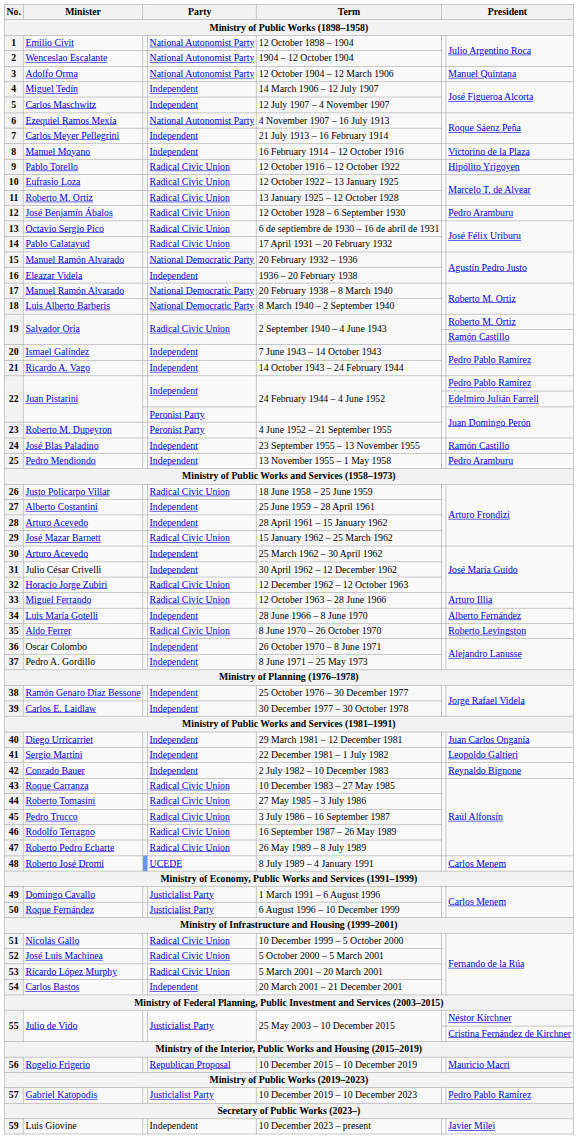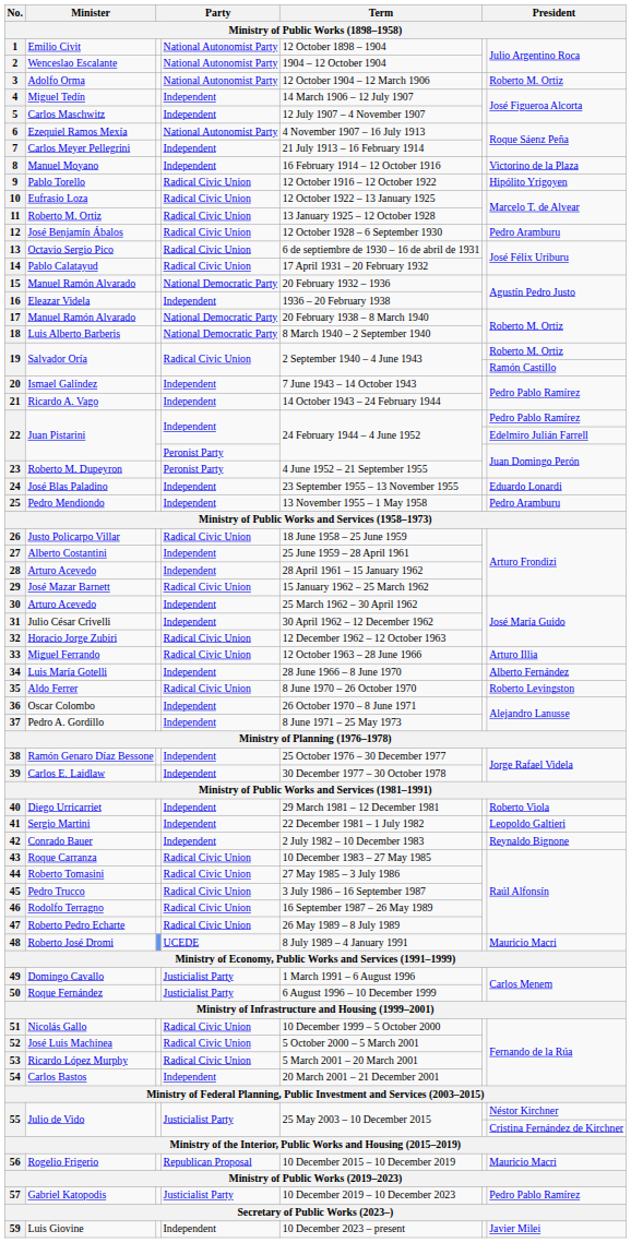 <table class="wikitable">
 <tr>
 <th>No.</th>
 <th>Minister</th>
 <th colspan="2">Party</th>
 <th>Term</th>
 <th colspan="2">President</th>
 </tr>
 <tr>
 <th colspan="7">Ministry of Public Works (1898–1958)</th>
 </tr>
 <tr>
 <th>1</th>
 <td><a href='#'>Emilio Civit</a></td>
 <td bgcolor=></td>
 <td><a href='#'>National Autonomist Party</a></td>
 <td>12 October 1898 – 1904</td>
 <td rowspan="2" bgcolor=></td>
 <td rowspan="2"><a href='#'>Julio Argentino Roca</a></td>
 </tr>
 <tr>
 <th>2</th>
 <td><a href='#'>Wenceslao Escalante</a></td>
 <td bgcolor=></td>
 <td><a href='#'>National Autonomist Party</a></td>
 <td>1904 – 12 October 1904</td>
 </tr>
 <tr>
 <th>3</th>
 <td><a href='#'>Adolfo Orma</a></td>
 <td bgcolor=></td>
 <td><a href='#'>National Autonomist Party</a></td>
 <td>12 October 1904 – 12 March 1906</td>
 <td bgcolor=></td>
-<td><a href='#'>Manuel Quintana</a></td>
+<td><a href='#'>Roberto M. Ortiz</a></td>
 </tr>
 <tr>
 <th>4</th>
 <td><a href='#'>Miguel Tedín</a></td>
 <td bgcolor=></td>
 <td><a href='#'>Independent</a></td>
 <td>14 March 1906 – 12 July 1907</td>
 <td rowspan="3" bgcolor=></td>
 <td rowspan="3"><a href='#'>José Figueroa Alcorta</a></td>
 </tr>
 <tr>
 <th>5</th>
 <td><a href='#'>Carlos Maschwitz</a></td>
 <td bgcolor=></td>
 <td><a href='#'>Independent</a></td>
 <td>12 July 1907 – 4 November 1907</td>
 </tr>
 <tr>
 <th rowspan="2">6</th>
 <td rowspan="2"><a href='#'>Ezequiel Ramos Mexía</a></td>
 <td rowspan="2" bgcolor=></td>
 <td rowspan="2"><a href='#'>National Autonomist Party</a></td>
 <td rowspan="2">4 November 1907 – 16 July 1913</td>
 </tr>
 <tr>
 <td rowspan="3" bgcolor=></td>
 <td rowspan="3"><a href='#'>Roque Sáenz Peña</a></td>
 </tr>
 <tr>
 <th>7</th>
 <td><a href='#'>Carlos Meyer Pellegrini</a></td>
 <td bgcolor=></td>
 <td><a href='#'>Independent</a></td>
 <td>21 July 1913 – 16 February 1914</td>
 </tr>
 <tr>
 <th rowspan="2">8</th>
 <td rowspan="2"><a href='#'>Manuel Moyano</a></td>
 <td rowspan="2" bgcolor=></td>
 <td rowspan="2"><a href='#'>Independent</a></td>
 <td rowspan="2">16 February 1914 – 12 October 1916</td>
 </tr>
 <tr>
 <td bgcolor=></td>
 <td><a href='#'>Victorino de la Plaza</a></td>
 </tr>
 <tr>
 <th>9</th>
 <td><a href='#'>Pablo Torello</a></td>
 <td bgcolor=></td>
 <td><a href='#'>Radical Civic Union</a></td>
 <td>12 October 1916 – 12 October 1922</td>
 <td bgcolor=></td>
 <td><a href='#'>Hipólito Yrigoyen</a></td>
 </tr>
 <tr>
 <th>10</th>
 <td><a href='#'>Eufrasio Loza</a></td>
 <td bgcolor=></td>
 <td><a href='#'>Radical Civic Union</a></td>
 <td>12 October 1922 – 13 January 1925</td>
 <td rowspan="2" bgcolor=></td>
 <td rowspan="2"><a href='#'>Marcelo T. de Alvear</a></td>
 </tr>
 <tr>
 <th>11</th>
 <td><a href='#'>Roberto M. Ortiz</a></td>
 <td bgcolor=></td>
 <td><a href='#'>Radical Civic Union</a></td>
 <td>13 January 1925 – 12 October 1928</td>
 </tr>
 <tr>
 <th>12</th>
 <td><a href='#'>José Benjamín Ábalos</a></td>
 <td bgcolor=></td>
 <td><a href='#'>Radical Civic Union</a></td>
 <td>12 October 1928 – 6 September 1930</td>
 <td bgcolor=></td>
 <td><a href='#'>Pedro Aramburu</a></td>
 </tr>
 <tr>
 <th>13</th>
 <td><a href='#'>Octavio Sergio Pico</a></td>
 <td bgcolor=></td>
 <td><a href='#'>Radical Civic Union</a></td>
 <td>6 de septiembre de 1930 – 16 de abril de 1931</td>
 <td rowspan="2" bgcolor=></td>
 <td rowspan="2"><a href='#'>José Félix Uriburu</a></td>
 </tr>
 <tr>
 <th>14</th>
 <td><a href='#'>Pablo Calatayud</a></td>
 <td bgcolor=></td>
 <td><a href='#'>Radical Civic Union</a></td>
 <td>17 April 1931 – 20 February 1932</td>
 </tr>
 <tr>
 <th>15</th>
 <td><a href='#'>Manuel Ramón Alvarado</a></td>
 <td bgcolor=></td>
 <td><a href='#'>National Democratic Party</a></td>
 <td>20 February 1932 – 1936</td>
 <td rowspan="2" bgcolor=></td>
 <td rowspan="2"><a href='#'>Agustín Pedro Justo</a></td>
 </tr>
 <tr>
 <th>16</th>
 <td><a href='#'>Eleazar Videla</a></td>
 <td bgcolor=></td>
 <td><a href='#'>Independent</a> </td>
 <td>1936 – 20 February 1938</td>
 </tr>
 <tr>
 <th>17</th>
 <td><a href='#'>Manuel Ramón Alvarado</a></td>
 <td bgcolor=></td>
 <td><a href='#'>National Democratic Party</a></td>
 <td>20 February 1938 – 8 March 1940</td>
 <td rowspan="2" bgcolor=></td>
 <td rowspan="2"><a href='#'>Roberto M. Ortiz</a></td>
 </tr>
 <tr>
 <th>18</th>
 <td><a href='#'>Luis Alberto Barberis</a></td>
 <td bgcolor=></td>
 <td><a href='#'>National Democratic Party</a></td>
 <td>8 March 1940 – 2 September 1940</td>
 </tr>
 <tr>
 <th rowspan="2">19</th>
 <td rowspan="2"><a href='#'>Salvador Oría</a></td>
 <td rowspan="2" bgcolor=></td>
 <td rowspan="2"><a href='#'>Radical Civic Union</a></td>
 <td rowspan="2">2 September 1940 – 4 June 1943</td>
 <td bgcolor=></td>
 <td><a href='#'>Roberto M. Ortiz</a></td>
 </tr>
 <tr>
 <td bgcolor=></td>
 <td><a href='#'>Ramón Castillo</a></td>
 </tr>
 <tr>
 <th>20</th>
 <td><a href='#'>Ismael Galíndez</a></td>
 <td bgcolor=></td>
 <td><a href='#'>Independent</a> </td>
 <td>7 June 1943 – 14 October 1943</td>
 <td rowspan="2" bgcolor=></td>
 <td rowspan="2"><a href='#'>Pedro Pablo Ramírez</a></td>
 </tr>
 <tr>
 <th>21</th>
 <td><a href='#'>Ricardo A. Vago</a></td>
 <td bgcolor=></td>
 <td><a href='#'>Independent</a> </td>
 <td>14 October 1943 – 24 February 1944</td>
 </tr>
 <tr>
 <th rowspan="3">22</th>
 <td rowspan="3"><a href='#'>Juan Pistarini</a></td>
 <td rowspan="2" bgcolor=></td>
 <td rowspan="2"><a href='#'>Independent</a> </td>
 <td rowspan="3">24 February 1944 – 4 June 1952</td>
 <td bgcolor=></td>
 <td><a href='#'>Pedro Pablo Ramírez</a></td>
 </tr>
 <tr>
 <td bgcolor=></td>
 <td><a href='#'>Edelmiro Julián Farrell</a></td>
 </tr>
 <tr>
 <td bgcolor=></td>
 <td><a href='#'>Peronist Party</a></td>
 <td rowspan="2" bgcolor=></td>
 <td rowspan="2"><a href='#'>Juan Domingo Perón</a></td>
 </tr>
 <tr>
 <th>23</th>
 <td><a href='#'>Roberto M. Dupeyron</a></td>
 <td bgcolor=></td>
 <td><a href='#'>Peronist Party</a></td>
 <td>4 June 1952 – 21 September 1955</td>
 </tr>
 <tr>
 <th>24</th>
 <td><a href='#'>José Blas Paladino</a></td>
 <td bgcolor=></td>
 <td><a href='#'>Independent</a></td>
 <td>23 September 1955 – 13 November 1955</td>
 <td bgcolor=></td>
-<td><a href='#'>Ramón Castillo</a></td>
+<td><a href='#'>Eduardo Lonardi</a></td>
 </tr>
 <tr>
 <th>25</th>
 <td><a href='#'>Pedro Mendiondo</a></td>
 <td bgcolor=></td>
 <td><a href='#'>Independent</a></td>
 <td>13 November 1955 – 1 May 1958</td>
 <td bgcolor=></td>
 <td><a href='#'>Pedro Aramburu</a></td>
 </tr>
 <tr>
 <th colspan="7">Ministry of Public Works and Services (1958–1973)</th>
 </tr>
 <tr>
 <th>26</th>
 <td><a href='#'>Justo Policarpo Villar</a></td>
 <td bgcolor=></td>
 <td><a href='#'>Radical Civic Union</a></td>
 <td>18 June 1958 – 25 June 1959</td>
 <td rowspan="5" bgcolor=></td>
 <td rowspan="5"><a href='#'>Arturo Frondizi</a></td>
 </tr>
 <tr>
 <th>27</th>
 <td><a href='#'>Alberto Costantini</a></td>
 <td bgcolor=></td>
 <td><a href='#'>Independent</a></td>
 <td>25 June 1959 – 28 April 1961</td>
 </tr>
 <tr>
 <th>28</th>
 <td><a href='#'>Arturo Acevedo</a></td>
 <td bgcolor=></td>
 <td><a href='#'>Independent</a></td>
 <td>28 April 1961 – 15 January 1962</td>
 </tr>
 <tr>
 <th>29</th>
 <td><a href='#'>José Mazar Barnett</a></td>
 <td bgcolor=></td>
 <td><a href='#'>Radical Civic Union</a></td>
 <td>15 January 1962 – 25 March 1962</td>
 </tr>
 <tr>
 <th rowspan="2">30</th>
 <td rowspan="2"><a href='#'>Arturo Acevedo</a></td>
 <td rowspan="2" bgcolor=></td>
 <td rowspan="2"><a href='#'>Independent</a></td>
 <td rowspan="2">25 March 1962 – 30 April 1962</td>
 </tr>
 <tr>
 <td rowspan="3" bgcolor=></td>
 <td rowspan="3"><a href='#'>José María Guido</a></td>
 </tr>
 <tr>
 <th>31</th>
 <td>Julio César Crivelli</td>
 <td bgcolor=></td>
 <td><a href='#'>Independent</a></td>
 <td>30 April 1962 – 12 December 1962</td>
 </tr>
 <tr>
 <th>32</th>
 <td><a href='#'>Horacio Jorge Zubiri</a></td>
 <td bgcolor=></td>
 <td><a href='#'>Radical Civic Union</a></td>
 <td>12 December 1962 – 12 October 1963</td>
 </tr>
 <tr>
 <th>33</th>
 <td><a href='#'>Miguel Ferrando</a></td>
 <td bgcolor=></td>
 <td><a href='#'>Radical Civic Union</a></td>
 <td>12 October 1963 – 28 June 1966</td>
 <td bgcolor=></td>
 <td><a href='#'>Arturo Illia</a></td>
 </tr>
 <tr>
 <th>34</th>
 <td><a href='#'>Luis María Gotelli</a></td>
 <td bgcolor=></td>
 <td><a href='#'>Independent</a></td>
 <td>28 June 1966 – 8 June 1970</td>
 <td bgcolor=></td>
 <td><a href='#'>Alberto Fernández</a></td>
 </tr>
 <tr>
 <th>35</th>
 <td><a href='#'>Aldo Ferrer</a></td>
 <td bgcolor=></td>
 <td><a href='#'>Radical Civic Union</a></td>
 <td>8 June 1970 – 26 October 1970</td>
 <td rowspan="2" bgcolor=></td>
 <td rowspan="2"><a href='#'>Roberto Levingston</a></td>
 </tr>
 <tr>
 <th rowspan="2">36</th>
 <td rowspan="2">Oscar Colombo</td>
 <td rowspan="2" bgcolor=></td>
 <td rowspan="2"><a href='#'>Independent</a></td>
 <td rowspan="2">26 October 1970 – 8 June 1971</td>
 </tr>
 <tr>
 <td rowspan="2" bgcolor=></td>
 <td rowspan="2"><a href='#'>Alejandro Lanusse</a></td>
 </tr>
 <tr>
 <th>37</th>
 <td>Pedro A. Gordillo</td>
 <td bgcolor=></td>
 <td><a href='#'>Independent</a></td>
 <td>8 June 1971 – 25 May 1973</td>
 </tr>
 <tr>
 <th colspan="7">Ministry of Planning (1976–1978)</th>
 </tr>
 <tr>
 <th>38</th>
 <td><a href='#'>Ramón Genaro Díaz Bessone</a></td>
 <td bgcolor=></td>
 <td><a href='#'>Independent</a> </td>
 <td>25 October 1976 – 30 December 1977</td>
 <td rowspan="2" bgcolor=></td>
 <td rowspan="2"><a href='#'>Jorge Rafael Videla</a></td>
 </tr>
 <tr>
 <th>39</th>
 <td><a href='#'>Carlos E. Laidlaw</a></td>
 <td bgcolor=></td>
 <td><a href='#'>Independent</a> </td>
 <td>30 December 1977 – 30 October 1978</td>
 </tr>
 <tr>
 <th colspan="7">Ministry of Public Works and Services (1981–1991)</th>
 </tr>
 <tr>
 <th>40</th>
 <td><a href='#'>Diego Urricarriet</a></td>
 <td bgcolor=></td>
 <td><a href='#'>Independent</a> </td>
 <td>29 March 1981 – 12 December 1981</td>
 <td bgcolor=></td>
-<td><a href='#'>Juan Carlos Onganía</a></td>
+<td><a href='#'>Roberto Viola</a></td>
 </tr>
 <tr>
 <th>41</th>
 <td><a href='#'>Sergio Martini</a></td>
 <td bgcolor=></td>
 <td><a href='#'>Independent</a></td>
 <td>22 December 1981 – 1 July 1982</td>
 <td bgcolor=></td>
 <td><a href='#'>Leopoldo Galtieri</a></td>
 </tr>
 <tr>
 <th>42</th>
 <td><a href='#'>Conrado Bauer</a></td>
 <td bgcolor=></td>
 <td><a href='#'>Independent</a></td>
 <td>2 July 1982 – 10 December 1983</td>
 <td bgcolor=></td>
 <td><a href='#'>Reynaldo Bignone</a></td>
 </tr>
 <tr>
 <th>43</th>
 <td><a href='#'>Roque Carranza</a></td>
 <td bgcolor=></td>
 <td><a href='#'>Radical Civic Union</a></td>
 <td>10 December 1983 – 27 May 1985</td>
 <td rowspan="5" bgcolor=></td>
 <td rowspan="5"><a href='#'>Raúl Alfonsín</a></td>
 </tr>
 <tr>
 <th>44</th>
 <td><a href='#'>Roberto Tomasini</a></td>
 <td bgcolor=></td>
 <td><a href='#'>Radical Civic Union</a></td>
 <td>27 May 1985 – 3 July 1986</td>
 </tr>
 <tr>
 <th>45</th>
 <td><a href='#'>Pedro Trucco</a></td>
 <td bgcolor=></td>
 <td><a href='#'>Radical Civic Union</a></td>
 <td>3 July 1986 – 16 September 1987</td>
 </tr>
 <tr>
 <th>46</th>
 <td><a href='#'>Rodolfo Terragno</a></td>
 <td bgcolor=></td>
 <td><a href='#'>Radical Civic Union</a></td>
 <td>16 September 1987 – 26 May 1989</td>
 </tr>
 <tr>
 <th>47</th>
 <td><a href='#'>Roberto Pedro Echarte</a></td>
 <td bgcolor=></td>
 <td><a href='#'>Radical Civic Union</a></td>
 <td>26 May 1989 – 8 July 1989</td>
 </tr>
 <tr>
 <th>48</th>
 <td><a href='#'>Roberto José Dromi</a></td>
 <td bgcolor=#6495ED></td>
 <td><a href='#'>UCEDE</a></td>
 <td>8 July 1989 – 4 January 1991</td>
 <td bgcolor=></td>
-<td><a href='#'>Carlos Menem</a></td>
+<td><a href='#'>Mauricio Macri</a></td>
 </tr>
 <tr>
 <th colspan="7">Ministry of Economy, Public Works and Services (1991–1999)</th>
 </tr>
 <tr>
 <th>49</th>
 <td><a href='#'>Domingo Cavallo</a></td>
 <td bgcolor=></td>
 <td><a href='#'>Justicialist Party</a></td>
 <td>1 March 1991 – 6 August 1996</td>
 <td rowspan="2" bgcolor=></td>
 <td rowspan="2"><a href='#'>Carlos Menem</a></td>
 </tr>
 <tr>
 <th>50</th>
 <td><a href='#'>Roque Fernández</a></td>
 <td bgcolor=></td>
 <td><a href='#'>Justicialist Party</a></td>
 <td>6 August 1996 – 10 December 1999</td>
 </tr>
 <tr>
 <th colspan="7">Ministry of Infrastructure and Housing (1999–2001)</th>
 </tr>
 <tr>
 <th>51</th>
 <td><a href='#'>Nicolás Gallo</a></td>
 <td bgcolor=></td>
 <td><a href='#'>Radical Civic Union</a></td>
 <td>10 December 1999 – 5 October 2000</td>
 <td rowspan="4" bgcolor=></td>
 <td rowspan="4"><a href='#'>Fernando de la Rúa</a></td>
 </tr>
 <tr>
 <th>52</th>
 <td><a href='#'>José Luis Machinea</a></td>
 <td bgcolor=></td>
 <td><a href='#'>Radical Civic Union</a></td>
 <td>5 October 2000 – 5 March 2001</td>
 </tr>
 <tr>
 <th>53</th>
 <td><a href='#'>Ricardo López Murphy</a></td>
 <td bgcolor=></td>
 <td><a href='#'>Radical Civic Union</a></td>
 <td>5 March 2001 – 20 March 2001</td>
 </tr>
 <tr>
 <th>54</th>
 <td><a href='#'>Carlos Bastos</a></td>
 <td bgcolor=></td>
 <td><a href='#'>Independent</a></td>
 <td>20 March 2001 – 21 December 2001</td>
 </tr>
 <tr>
 <th colspan="7">Ministry of Federal Planning, Public Investment and Services (2003–2015)</th>
 </tr>
 <tr>
 <th rowspan="2">55</th>
 <td rowspan="2"><a href='#'>Julio de Vido</a></td>
 <td rowspan="2" bgcolor=></td>
 <td rowspan="2"><a href='#'>Justicialist Party</a></td>
 <td rowspan="2">25 May 2003 – 10 December 2015</td>
 <td bgcolor=></td>
 <td><a href='#'>Néstor Kirchner</a></td>
 </tr>
 <tr>
 <td bgcolor=></td>
 <td><a href='#'>Cristina Fernández de Kirchner</a></td>
 </tr>
 <tr>
 <th colspan="7">Ministry of the Interior, Public Works and Housing (2015–2019)</th>
 </tr>
 <tr>
 <th>56</th>
 <td><a href='#'>Rogelio Frigerio</a></td>
 <td bgcolor=></td>
 <td><a href='#'>Republican Proposal</a></td>
 <td>10 December 2015 – 10 December 2019</td>
 <td bgcolor=></td>
 <td><a href='#'>Mauricio Macri</a></td>
 </tr>
 <tr>
 <th colspan="7">Ministry of Public Works (2019–2023)</th>
 </tr>
 <tr>
 <th>57</th>
 <td><a href='#'>Gabriel Katopodis</a></td>
 <td bgcolor=></td>
 <td><a href='#'>Justicialist Party</a></td>
 <td>10 December 2019 – 10 December 2023</td>
 <td bgcolor=></td>
 <td><a href='#'>Pedro Pablo Ramírez</a></td>
 </tr>
 <tr>
 <th colspan="7">Secretary of Public Works (2023–)</th>
 </tr>
 <tr>
 <th>59</th>
 <td>Luis Giovine</td>
 <td bgcolor=></td>
 <td>Independent</td>
 <td>10 December 2023 – present</td>
 <td bgcolor=></td>
 <td><a href='#'>Javier Milei</a></td>
 </tr>
 </table>
